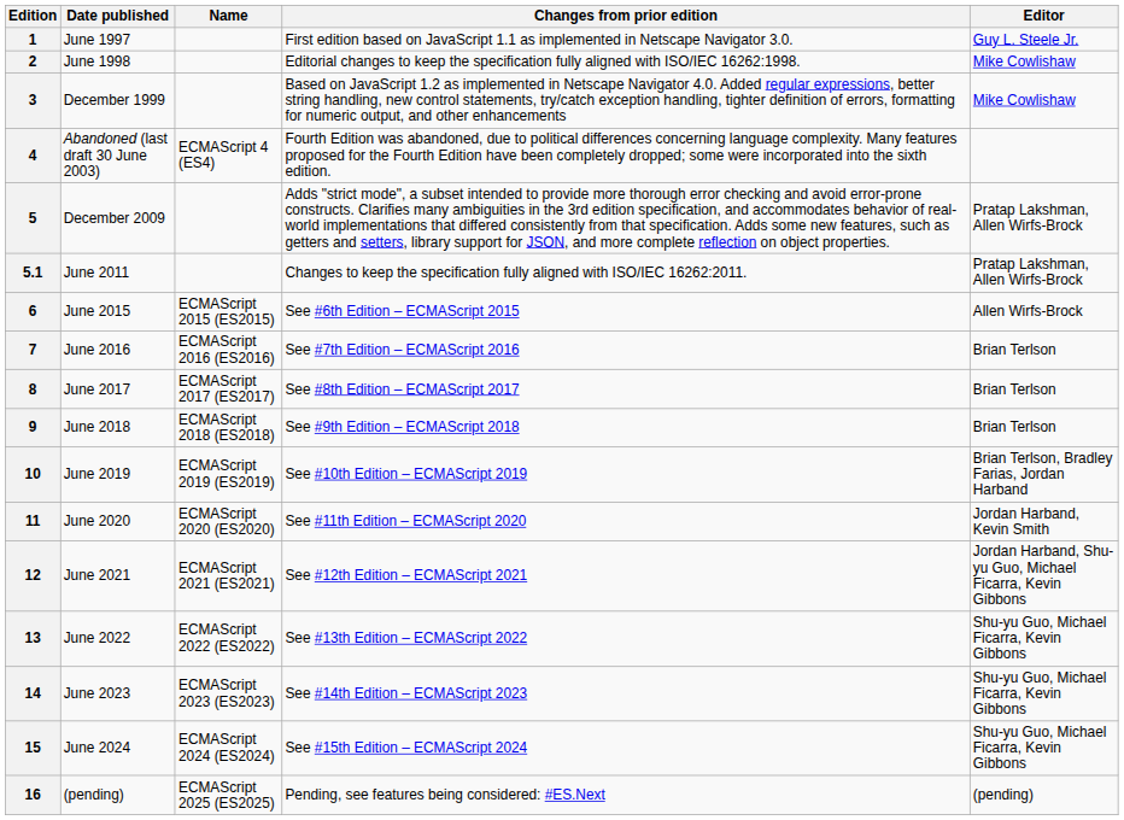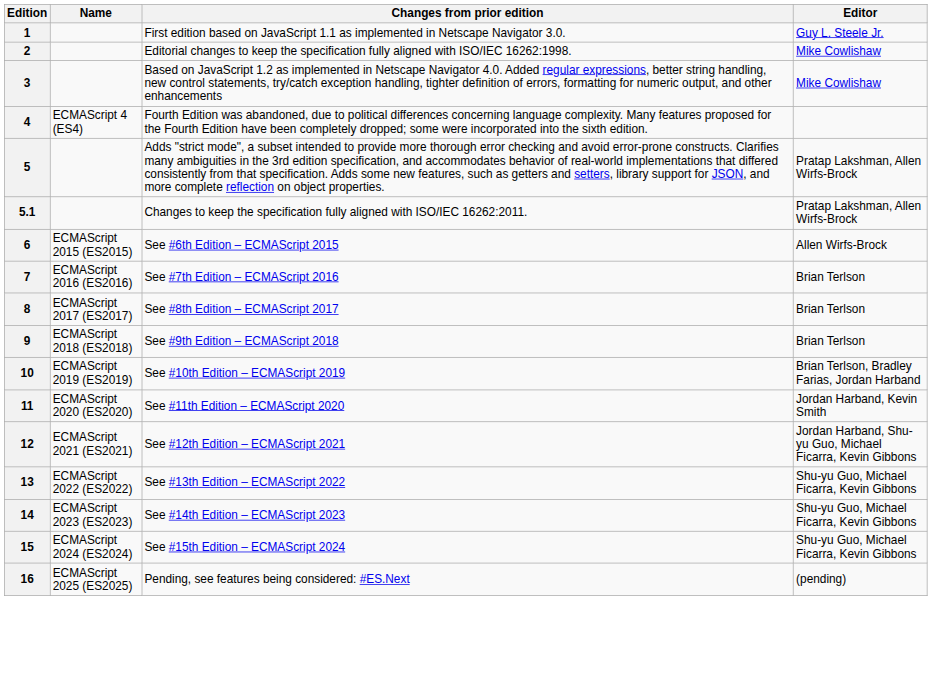 <table class="wikitable">
 <tr>
 <th scope="col">Edition</th>
-<th scope="col">Date published</th>
 <th scope="col">Name</th>
 <th scope="col">Changes from prior edition</th>
 <th scope="col">Editor</th>
 </tr>
 <tr>
 <th scope="row">1</th>
-<td>June 1997</td>
 <td></td>
 <td>First edition based on JavaScript 1.1 as implemented in Netscape Navigator 3.0.</td>
 <td><a href='#'>Guy L. Steele Jr.</a></td>
 </tr>
 <tr>
 <th scope="row">2</th>
-<td>June 1998</td>
 <td></td>
 <td>Editorial changes to keep the specification fully aligned with ISO/IEC 16262:1998.</td>
 <td><a href='#'>Mike Cowlishaw</a></td>
 </tr>
 <tr>
 <th scope="row">3</th>
-<td>December 1999</td>
 <td></td>
 <td>Based on JavaScript 1.2 as implemented in Netscape Navigator 4.0. Added <a href='#'>regular expressions</a>, better string handling, new control statements, try/catch exception handling, tighter definition of errors, formatting for numeric output, and other enhancements</td>
 <td><a href='#'>Mike Cowlishaw</a></td>
 </tr>
 <tr>
 <th scope="row">4</th>
-<td><em>Abandoned</em> (last draft 30 June 2003)</td>
 <td>ECMAScript 4 (ES4)</td>
 <td>Fourth Edition was abandoned, due to political differences concerning language complexity. Many features proposed for the Fourth Edition have been completely dropped; some were incorporated into the sixth edition.</td>
 <td></td>
 </tr>
 <tr>
 <th scope="row">5</th>
-<td>December 2009</td>
 <td></td>
 <td>Adds "strict mode", a subset intended to provide more thorough error checking and avoid error-prone constructs. Clarifies many ambiguities in the 3rd edition specification, and accommodates behavior of real-world implementations that differed consistently from that specification. Adds some new features, such as getters and <a href='#'>setters</a>, library support for <a href='#'>JSON</a>, and more complete <a href='#'>reflection</a> on object properties.</td>
 <td>Pratap Lakshman, Allen Wirfs-Brock</td>
 </tr>
 <tr>
 <th scope="row">5.1</th>
-<td>June 2011</td>
 <td></td>
 <td>Changes to keep the specification fully aligned with ISO/IEC 16262:2011.</td>
 <td>Pratap Lakshman, Allen Wirfs-Brock</td>
 </tr>
 <tr>
 <th scope="row">6</th>
-<td>June 2015</td>
 <td>ECMAScript 2015 (ES2015)</td>
 <td>See <a href='#'>#6th Edition – ECMAScript 2015</a></td>
 <td>Allen Wirfs-Brock</td>
 </tr>
 <tr>
 <th scope="row">7</th>
-<td>June 2016</td>
 <td>ECMAScript 2016 (ES2016)</td>
 <td>See <a href='#'>#7th Edition – ECMAScript 2016</a></td>
 <td>Brian Terlson</td>
 </tr>
 <tr>
 <th scope="row">8</th>
-<td>June 2017</td>
 <td>ECMAScript 2017 (ES2017)</td>
 <td>See <a href='#'>#8th Edition – ECMAScript 2017</a></td>
 <td>Brian Terlson</td>
 </tr>
 <tr>
 <th scope="row">9</th>
-<td>June 2018</td>
 <td>ECMAScript 2018 (ES2018)</td>
 <td>See <a href='#'>#9th Edition – ECMAScript 2018</a></td>
 <td>Brian Terlson</td>
 </tr>
 <tr>
 <th scope="row">10</th>
-<td>June 2019</td>
 <td>ECMAScript 2019 (ES2019)</td>
 <td>See <a href='#'>#10th Edition – ECMAScript 2019</a></td>
 <td>Brian Terlson, Bradley Farias, Jordan Harband</td>
 </tr>
 <tr>
 <th scope="row">11</th>
-<td>June 2020</td>
 <td>ECMAScript 2020 (ES2020)</td>
 <td>See <a href='#'>#11th Edition – ECMAScript 2020</a></td>
 <td>Jordan Harband, Kevin Smith</td>
 </tr>
 <tr>
 <th scope="row">12</th>
-<td>June 2021</td>
 <td>ECMAScript 2021 (ES2021)</td>
 <td>See <a href='#'>#12th Edition – ECMAScript 2021</a></td>
 <td>Jordan Harband, Shu-yu Guo, Michael Ficarra, Kevin Gibbons</td>
 </tr>
 <tr>
 <th scope="row">13</th>
-<td>June 2022</td>
 <td>ECMAScript 2022 (ES2022)</td>
 <td>See <a href='#'>#13th Edition – ECMAScript 2022</a></td>
 <td>Shu-yu Guo, Michael Ficarra, Kevin Gibbons</td>
 </tr>
 <tr>
 <th>14</th>
-<td>June 2023</td>
 <td>ECMAScript 2023 (ES2023)</td>
 <td>See <a href='#'>#14th Edition – ECMAScript 2023</a></td>
 <td>Shu-yu Guo, Michael Ficarra, Kevin Gibbons</td>
 </tr>
 <tr>
 <th>15</th>
-<td>June 2024</td>
 <td>ECMAScript 2024 (ES2024)</td>
 <td>See <a href='#'>#15th Edition – ECMAScript 2024</a></td>
 <td>Shu-yu Guo, Michael Ficarra, Kevin Gibbons</td>
 </tr>
 <tr>
 <th>16</th>
-<td>(pending)</td>
 <td>ECMAScript 2025 (ES2025)</td>
 <td>Pending, see features being considered: <a href='#'>#ES.Next</a></td>
 <td>(pending)</td>
 </tr>
 </table>
